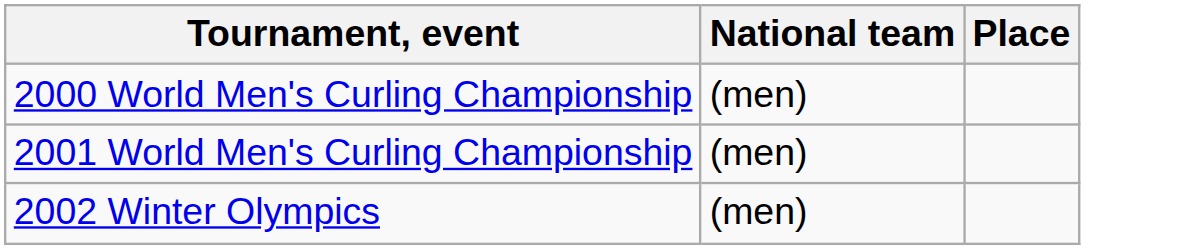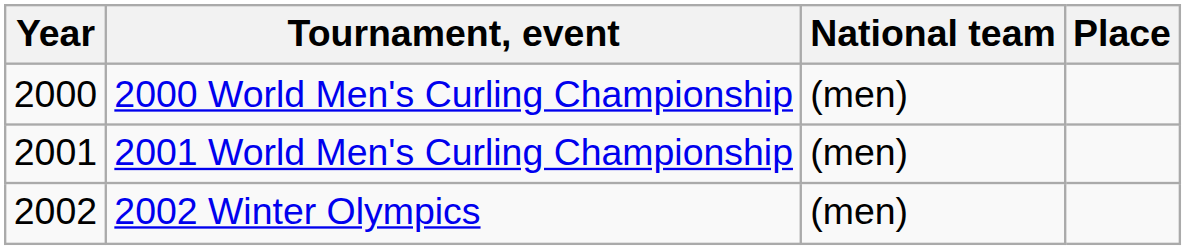 <table class="wikitable">
 <tr>
+<th scope="col">Year</th>
 <th scope="col">Tournament, event</th>
 <th scope="col">National team</th>
 <th scope="col">Place</th>
 </tr>
 <tr>
+<td>2000</td>
 <td><a href='#'>2000 World Men's Curling Championship</a></td>
 <td> (men)</td>
 <td></td>
 </tr>
 <tr>
+<td>2001</td>
 <td><a href='#'>2001 World Men's Curling Championship</a></td>
 <td> (men)</td>
 <td></td>
 </tr>
 <tr>
+<td>2002</td>
 <td><a href='#'>2002 Winter Olympics</a></td>
 <td> (men)</td>
 <td></td>
 </tr>
 </table>
